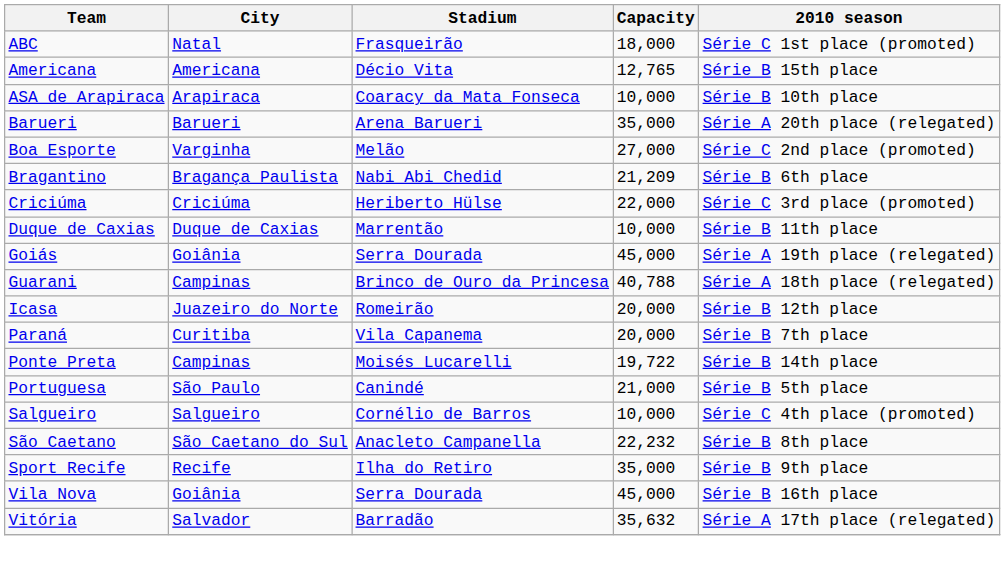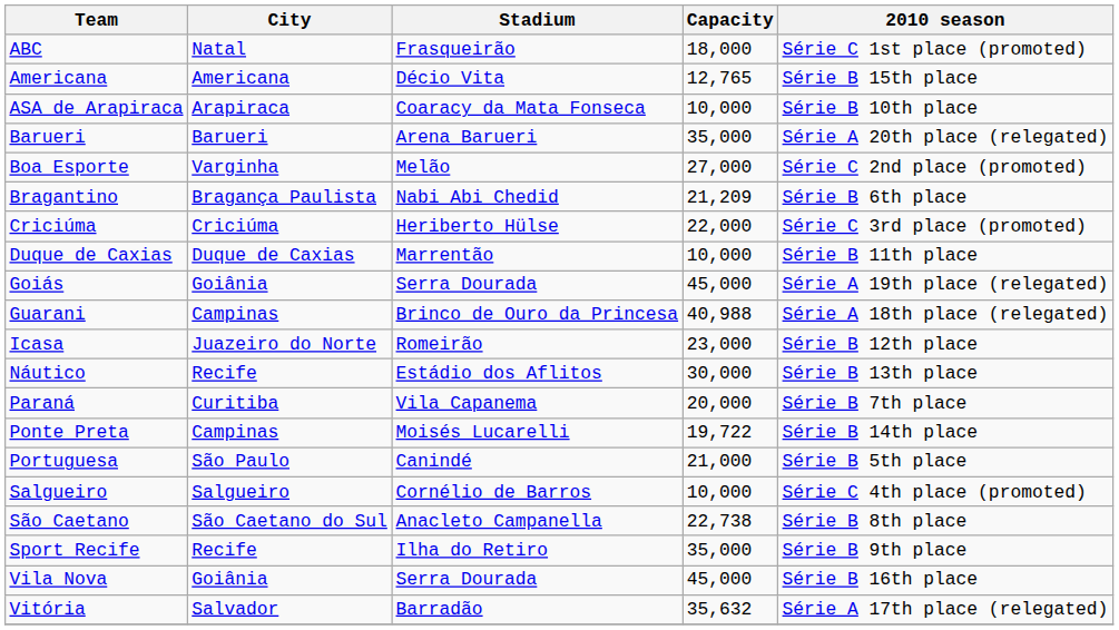 <table class="wikitable sortable">
 <tr>
 <th>Team</th>
 <th>City</th>
 <th>Stadium</th>
 <th>Capacity</th>
 <th>2010 season</th>
 </tr>
 <tr>
 <td><a href='#'>ABC</a></td>
 <td><a href='#'>Natal</a></td>
 <td><a href='#'>Frasqueirão</a></td>
 <td>18,000</td>
 <td><a href='#'>Série C</a> 1st place (promoted)</td>
 </tr>
 <tr>
 <td><a href='#'>Americana</a></td>
 <td><a href='#'>Americana</a></td>
 <td><a href='#'>Décio Vita</a></td>
 <td>12,765</td>
 <td><a href='#'>Série B</a> 15th place</td>
 </tr>
 <tr>
 <td><a href='#'>ASA de Arapiraca</a></td>
 <td><a href='#'>Arapiraca</a></td>
 <td><a href='#'>Coaracy da Mata Fonseca</a></td>
 <td>10,000</td>
 <td><a href='#'>Série B</a> 10th place</td>
 </tr>
 <tr>
 <td><a href='#'>Barueri</a></td>
 <td><a href='#'>Barueri</a></td>
 <td><a href='#'>Arena Barueri</a></td>
 <td>35,000</td>
 <td><a href='#'>Série A</a> 20th place (relegated)</td>
 </tr>
 <tr>
 <td><a href='#'>Boa Esporte</a></td>
 <td><a href='#'>Varginha</a></td>
 <td><a href='#'>Melão</a></td>
 <td>27,000</td>
 <td><a href='#'>Série C</a> 2nd place (promoted)</td>
 </tr>
 <tr>
 <td><a href='#'>Bragantino</a></td>
 <td><a href='#'>Bragança Paulista</a></td>
 <td><a href='#'>Nabi Abi Chedid</a></td>
 <td>21,209</td>
 <td><a href='#'>Série B</a> 6th place</td>
 </tr>
 <tr>
 <td><a href='#'>Criciúma</a></td>
 <td><a href='#'>Criciúma</a></td>
 <td><a href='#'>Heriberto Hülse</a></td>
 <td>22,000</td>
 <td><a href='#'>Série C</a> 3rd place (promoted)</td>
 </tr>
 <tr>
 <td><a href='#'>Duque de Caxias</a></td>
 <td><a href='#'>Duque de Caxias</a></td>
 <td><a href='#'>Marrentão</a></td>
 <td>10,000</td>
 <td><a href='#'>Série B</a> 11th place</td>
 </tr>
 <tr>
 <td><a href='#'>Goiás</a></td>
 <td><a href='#'>Goiânia</a></td>
 <td><a href='#'>Serra Dourada</a></td>
 <td>45,000</td>
 <td><a href='#'>Série A</a> 19th place (relegated)</td>
 </tr>
 <tr>
 <td><a href='#'>Guarani</a></td>
 <td><a href='#'>Campinas</a></td>
 <td><a href='#'>Brinco de Ouro da Princesa</a></td>
-<td>40,788</td>
+<td>40,988</td>
 <td><a href='#'>Série A</a> 18th place (relegated)</td>
 </tr>
 <tr>
 <td><a href='#'>Icasa</a></td>
 <td><a href='#'>Juazeiro do Norte</a></td>
 <td><a href='#'>Romeirão</a></td>
-<td>20,000</td>
+<td>23,000</td>
 <td><a href='#'>Série B</a> 12th place</td>
+</tr>
+<tr>
+<td><a href='#'>Náutico</a></td>
+<td><a href='#'>Recife</a></td>
+<td><a href='#'>Estádio dos Aflitos</a></td>
+<td>30,000</td>
+<td><a href='#'>Série B</a> 13th place</td>
 </tr>
 <tr>
 <td><a href='#'>Paraná</a></td>
 <td><a href='#'>Curitiba</a></td>
 <td><a href='#'>Vila Capanema</a></td>
 <td>20,000</td>
 <td><a href='#'>Série B</a> 7th place</td>
 </tr>
 <tr>
 <td><a href='#'>Ponte Preta</a></td>
 <td><a href='#'>Campinas</a></td>
 <td><a href='#'>Moisés Lucarelli</a></td>
 <td>19,722</td>
 <td><a href='#'>Série B</a> 14th place</td>
 </tr>
 <tr>
 <td><a href='#'>Portuguesa</a></td>
 <td><a href='#'>São Paulo</a></td>
 <td><a href='#'>Canindé</a></td>
 <td>21,000</td>
 <td><a href='#'>Série B</a> 5th place</td>
 </tr>
 <tr>
 <td><a href='#'>Salgueiro</a></td>
 <td><a href='#'>Salgueiro</a></td>
 <td><a href='#'>Cornélio de Barros</a></td>
 <td>10,000</td>
 <td><a href='#'>Série C</a> 4th place (promoted)</td>
 </tr>
 <tr>
 <td><a href='#'>São Caetano</a></td>
 <td><a href='#'>São Caetano do Sul</a></td>
 <td><a href='#'>Anacleto Campanella</a></td>
-<td>22,232</td>
+<td>22,738</td>
 <td><a href='#'>Série B</a> 8th place</td>
 </tr>
 <tr>
 <td><a href='#'>Sport Recife</a></td>
 <td><a href='#'>Recife</a></td>
 <td><a href='#'>Ilha do Retiro</a></td>
 <td>35,000</td>
 <td><a href='#'>Série B</a> 9th place</td>
 </tr>
 <tr>
 <td><a href='#'>Vila Nova</a></td>
 <td><a href='#'>Goiânia</a></td>
 <td><a href='#'>Serra Dourada</a></td>
 <td>45,000</td>
 <td><a href='#'>Série B</a> 16th place</td>
 </tr>
 <tr>
 <td><a href='#'>Vitória</a></td>
 <td><a href='#'>Salvador</a></td>
 <td><a href='#'>Barradão</a></td>
 <td>35,632</td>
 <td><a href='#'>Série A</a> 17th place (relegated)</td>
 </tr>
 <tr>
 </tr>
 </table>
